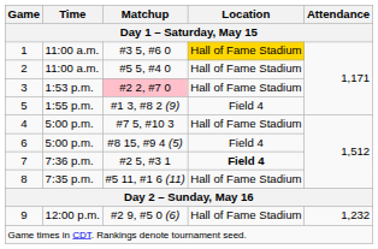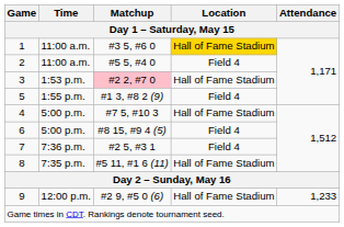 <table class="wikitable">
 <tr>
 <th>Game</th>
 <th>Time</th>
 <th>Matchup</th>
 <th>Location</th>
 <th>Attendance</th>
 </tr>
 <tr>
 <th colspan=5>Day 1 – Saturday, May 15</th>
 </tr>
 <tr>
 <td style="text-align:center;">1</td>
 <td>11:00 a.m.</td>
 <td style="text-align:center;">#3 <strong></strong> 5, #6  0</td>
 <td style="background: gold; text-align:center;">Hall of Fame Stadium</td>
 <td rowspan=4 style="text-align:right;">1,171</td>
 </tr>
 <tr>
 <td style="text-align:center;">2</td>
 <td>11:00 a.m.</td>
 <td style="text-align:center;">#5 <strong></strong> 5, #4  0</td>
-<td style="text-align:center;">Hall of Fame Stadium</td>
+<td style="text-align:center;">Field 4</td>
 </tr>
 <tr>
 <td style="text-align:center;">3</td>
 <td>1:53 p.m.</td>
 <td style="background: pink; text-align:center;">#2 <strong></strong> 2, #7  0</td>
 <td style="text-align:center;">Hall of Fame Stadium</td>
 </tr>
 <tr>
 <td style="text-align:center;">5</td>
 <td>1:55 p.m.</td>
 <td style="text-align:center;">#1 <strong></strong> 3, #8  2 <em>(9)</em></td>
 <td style="text-align:center;">Field 4</td>
 </tr>
 <tr>
 <td style="text-align:center;">4</td>
 <td>5:00 p.m.</td>
 <td style="text-align:center;">#7 <strong></strong> 5, #10  3</td>
 <td style="text-align:center;">Hall of Fame Stadium</td>
 <td rowspan=4 style="text-align:right;">1,512</td>
 </tr>
 <tr>
 <td style="text-align:center;">6</td>
 <td>5:00 p.m.</td>
 <td style="text-align:center;">#8 <strong></strong> 15, #9  4 <em>(5)</em></td>
 <td style="text-align:center;">Field 4</td>
 </tr>
 <tr>
 <td style="text-align:center;">7</td>
 <td>7:36 p.m.</td>
 <td style="text-align:center;">#2 <strong></strong> 5, #3  1</td>
-<td style="text-align:center;"><strong>Field 4</strong></td>
+<td style="text-align:center;">Field 4</td>
 </tr>
 <tr>
 <td style="text-align:center;">8</td>
 <td>7:35 p.m.</td>
 <td style="text-align:center;">#5 <strong></strong> 11, #1  6 <em>(11)</em></td>
 <td style="text-align:center;">Hall of Fame Stadium</td>
 </tr>
 <tr>
 <th colspan=5>Day 2 – Sunday, May 16</th>
 </tr>
 <tr>
 <td style="text-align:center;">9</td>
 <td>12:00 p.m.</td>
 <td style="text-align:center;">#2 <strong></strong> 9, #5  0 <em>(6)</em></td>
 <td style="text-align:center;">Hall of Fame Stadium</td>
-<td style="text-align:right;">1,232</td>
+<td style="text-align:right;">1,233</td>
 </tr>
 <tr>
 <td colspan=5><small>Game times in <a href='#'>CDT</a>. Rankings denote tournament seed.</small></td>
 </tr>
 </table>
